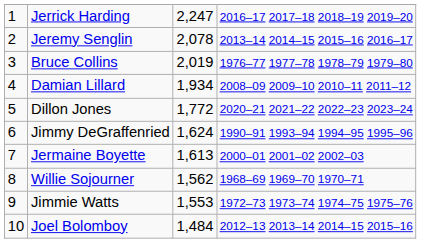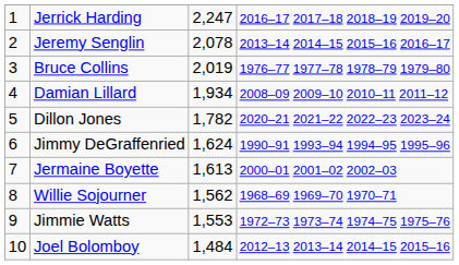 <table class="wikitable">
 <tr>
 </tr>
 <tr>
 <td>1</td>
 <td><a href='#'>Jerrick Harding</a></td>
 <td>2,247</td>
 <td style="font-size:80%;"><a href='#'>2016–17</a> <a href='#'>2017–18</a> <a href='#'>2018–19</a> <a href='#'>2019–20</a></td>
 </tr>
 <tr>
 <td>2</td>
 <td><a href='#'>Jeremy Senglin</a></td>
 <td>2,078</td>
 <td style="font-size:80%;"><a href='#'>2013–14</a> <a href='#'>2014–15</a> <a href='#'>2015–16</a> <a href='#'>2016–17</a></td>
 </tr>
 <tr>
 <td>3</td>
 <td><a href='#'>Bruce Collins</a></td>
 <td>2,019</td>
 <td style="font-size:80%;"><a href='#'>1976–77</a> <a href='#'>1977–78</a> <a href='#'>1978–79</a> <a href='#'>1979–80</a></td>
 </tr>
 <tr>
 <td>4</td>
 <td><a href='#'>Damian Lillard</a></td>
 <td>1,934</td>
 <td style="font-size:80%;"><a href='#'>2008–09</a> <a href='#'>2009–10</a> <a href='#'>2010–11</a> <a href='#'>2011–12</a></td>
 </tr>
 <tr>
 <td>5</td>
 <td>Dillon Jones</td>
-<td>1,772</td>
+<td>1,782</td>
 <td style="font-size:80%;"><a href='#'>2020–21</a> <a href='#'>2021–22</a> <a href='#'>2022–23</a> <a href='#'>2023–24</a></td>
 </tr>
 <tr>
 <td>6</td>
 <td>Jimmy DeGraffenried</td>
 <td>1,624</td>
 <td style="font-size:80%;"><a href='#'>1990–91</a> <a href='#'>1993–94</a> <a href='#'>1994–95</a> <a href='#'>1995–96</a></td>
 </tr>
 <tr>
 <td>7</td>
 <td><a href='#'>Jermaine Boyette</a></td>
 <td>1,613</td>
 <td style="font-size:80%;"><a href='#'>2000–01</a> <a href='#'>2001–02</a> <a href='#'>2002–03</a></td>
 </tr>
 <tr>
 <td>8</td>
 <td><a href='#'>Willie Sojourner</a></td>
 <td>1,562</td>
 <td style="font-size:80%;"><a href='#'>1968–69</a> <a href='#'>1969–70</a> <a href='#'>1970–71</a></td>
 </tr>
 <tr>
 <td>9</td>
 <td>Jimmie Watts</td>
 <td>1,553</td>
 <td style="font-size:80%;"><a href='#'>1972–73</a> <a href='#'>1973–74</a> <a href='#'>1974–75</a> <a href='#'>1975–76</a></td>
 </tr>
 <tr>
 <td>10</td>
 <td><a href='#'>Joel Bolomboy</a></td>
 <td>1,484</td>
 <td style="font-size:80%;"><a href='#'>2012–13</a> <a href='#'>2013–14</a> <a href='#'>2014–15</a> <a href='#'>2015–16</a></td>
 </tr>
 </table>
